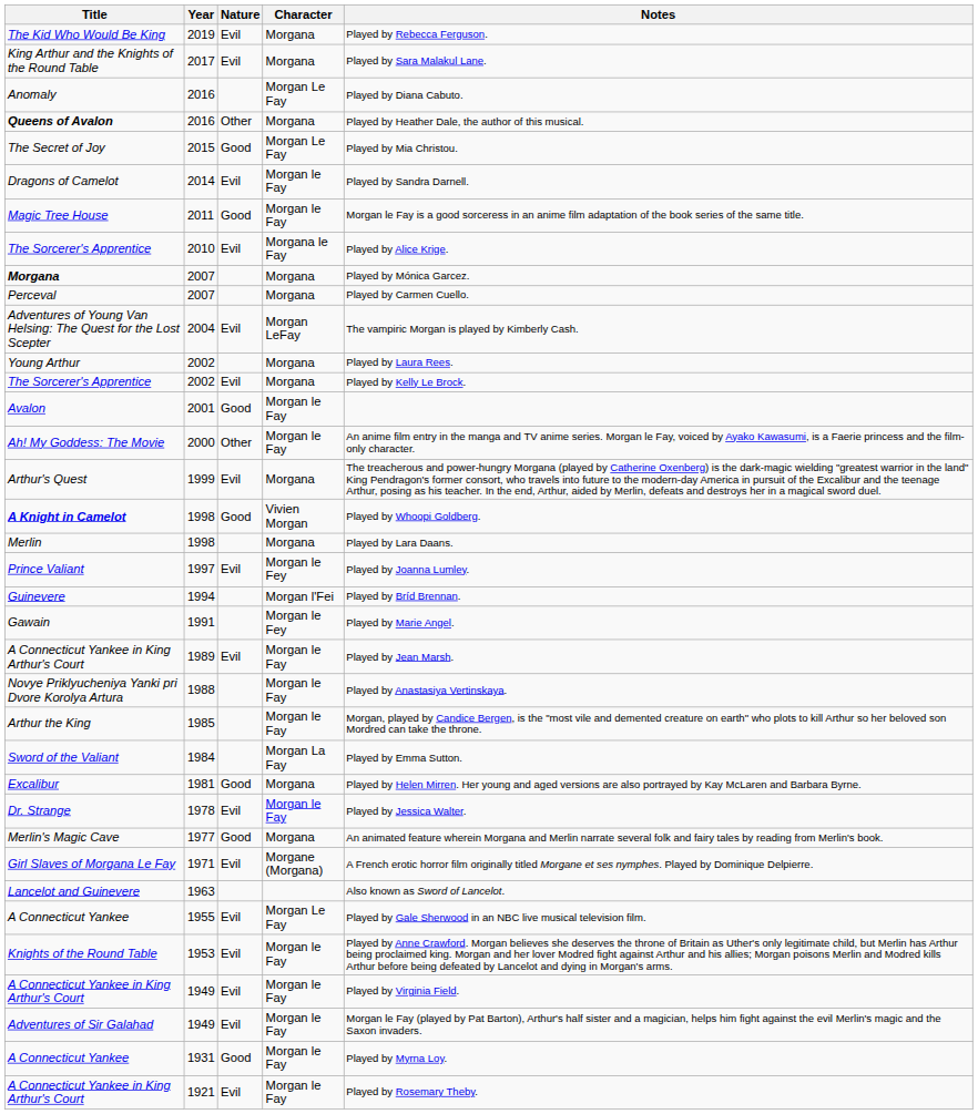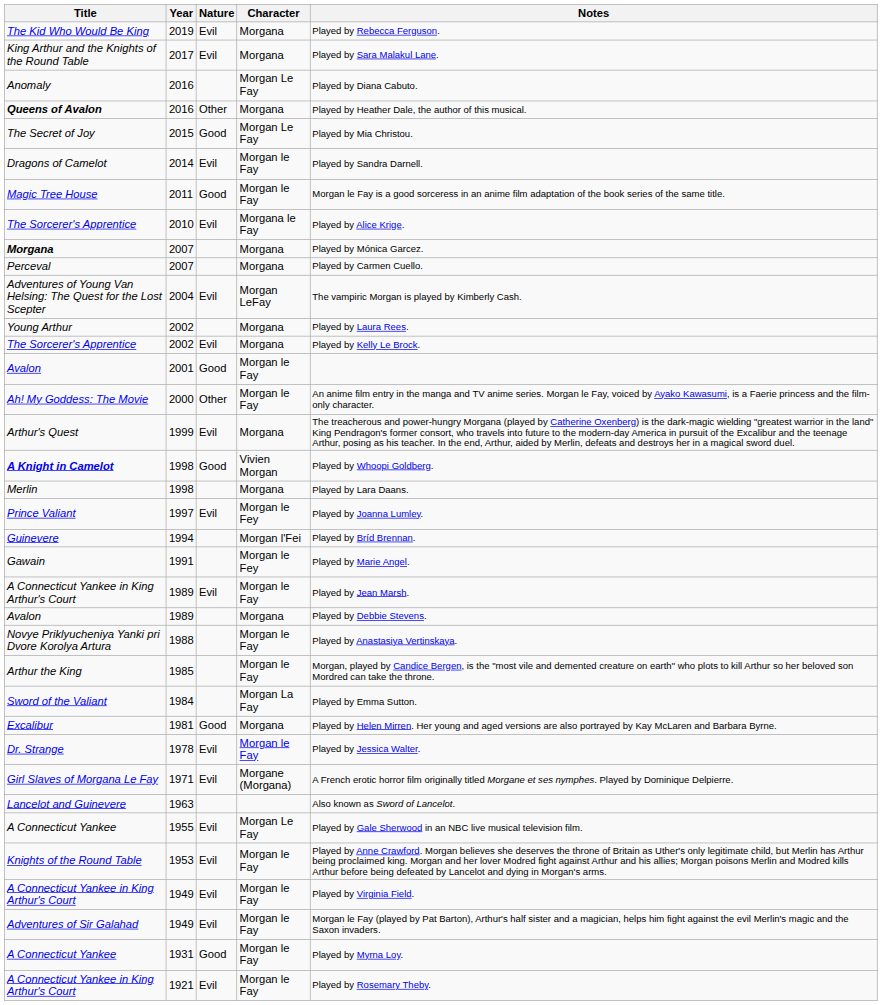 <table class="wikitable sortable">
 <tr>
 <th>Title</th>
 <th>Year</th>
 <th>Nature</th>
 <th>Character</th>
 <th>Notes</th>
 </tr>
 <tr>
 <td><em><a href='#'>The Kid Who Would Be King</a></em></td>
 <td>2019</td>
 <td>Evil</td>
 <td>Morgana</td>
 <td style="font-size: 85%;">Played by <a href='#'>Rebecca Ferguson</a>.</td>
 </tr>
 <tr>
 <td><em>King Arthur and the Knights of the Round Table</em></td>
 <td>2017</td>
 <td>Evil</td>
 <td>Morgana</td>
 <td style="font-size: 85%;">Played by <a href='#'>Sara Malakul Lane</a>.</td>
 </tr>
 <tr>
 <td><em>Anomaly</em></td>
 <td>2016</td>
 <td></td>
 <td>Morgan Le Fay</td>
 <td style="font-size: 85%;">Played by Diana Cabuto.</td>
 </tr>
 <tr>
 <td><strong><em>Queens of Avalon</em></strong></td>
 <td>2016</td>
 <td>Other</td>
 <td>Morgana</td>
 <td style="font-size: 85%;">Played by Heather Dale, the author of this musical.</td>
 </tr>
 <tr>
 <td><em>The Secret of Joy</em></td>
 <td>2015</td>
 <td>Good</td>
 <td>Morgan Le Fay</td>
 <td style="font-size: 85%;">Played by Mia Christou.</td>
 </tr>
 <tr>
 <td><em>Dragons of Camelot</em></td>
 <td>2014</td>
 <td>Evil</td>
 <td>Morgan le Fay</td>
 <td style="font-size: 85%;">Played by Sandra Darnell.</td>
 </tr>
 <tr>
 <td><em><a href='#'>Magic Tree House</a></em></td>
 <td>2011</td>
 <td>Good</td>
 <td>Morgan le Fay</td>
 <td style="font-size: 85%;">Morgan le Fay is a good sorceress in an anime film adaptation of the book series of the same title.</td>
 </tr>
 <tr>
 <td><em><a href='#'>The Sorcerer's Apprentice</a></em></td>
 <td>2010</td>
 <td>Evil</td>
 <td>Morgana le Fay</td>
 <td style="font-size: 85%;">Played by <a href='#'>Alice Krige</a>.</td>
 </tr>
 <tr>
 <td><strong><em>Morgana</em></strong></td>
 <td>2007</td>
 <td></td>
 <td>Morgana</td>
 <td style="font-size: 85%;">Played by Mónica Garcez.</td>
 </tr>
 <tr>
 <td><em>Perceval</em></td>
 <td>2007</td>
 <td></td>
 <td>Morgana</td>
 <td style="font-size: 85%;">Played by Carmen Cuello.</td>
 </tr>
 <tr>
 <td><em>Adventures of Young Van Helsing: The Quest for the Lost Scepter</em></td>
 <td>2004</td>
 <td>Evil</td>
 <td>Morgan LeFay</td>
 <td style="font-size: 85%;">The vampiric Morgan is played by Kimberly Cash.</td>
 </tr>
 <tr>
 <td><em>Young Arthur</em></td>
 <td>2002</td>
 <td></td>
 <td>Morgana</td>
 <td style="font-size: 85%;">Played by <a href='#'>Laura Rees</a>.</td>
 </tr>
 <tr>
 <td><em><a href='#'>The Sorcerer's Apprentice</a></em></td>
 <td>2002</td>
 <td>Evil</td>
 <td>Morgana</td>
 <td style="font-size: 85%;">Played by <a href='#'>Kelly Le Brock</a>.</td>
 </tr>
 <tr>
 <td><em><a href='#'>Avalon</a></em></td>
 <td>2001</td>
 <td>Good</td>
 <td>Morgan le Fay</td>
 <td style="font-size: 85%;"></td>
 </tr>
 <tr>
 <td><em><a href='#'>Ah! My Goddess: The Movie</a></em></td>
 <td>2000</td>
 <td>Other</td>
 <td>Morgan le Fay</td>
 <td style="font-size: 85%;">An anime film entry in the manga and TV anime series. Morgan le Fay, voiced by <a href='#'>Ayako Kawasumi</a>, is a Faerie princess and the film-only character.</td>
 </tr>
 <tr>
 <td><em>Arthur's Quest</em></td>
 <td>1999</td>
 <td>Evil</td>
 <td>Morgana</td>
 <td style="font-size: 85%;">The treacherous and power-hungry Morgana (played by <a href='#'>Catherine Oxenberg</a>) is the dark-magic wielding "greatest warrior in the land" King Pendragon's former consort, who travels into future to the modern-day America in pursuit of the Excalibur and the teenage Arthur, posing as his teacher. In the end, Arthur, aided by Merlin, defeats and destroys her in a magical sword duel.</td>
 </tr>
 <tr>
 <td><strong><em><a href='#'>A Knight in Camelot</a></em></strong></td>
 <td>1998</td>
 <td>Good</td>
 <td>Vivien Morgan</td>
 <td style="font-size: 85%;">Played by <a href='#'>Whoopi Goldberg</a>.</td>
 </tr>
 <tr>
 <td><em>Merlin</em></td>
 <td>1998</td>
 <td></td>
 <td>Morgana</td>
 <td style="font-size: 85%;">Played by Lara Daans.</td>
 </tr>
 <tr>
 <td><em><a href='#'>Prince Valiant</a></em></td>
 <td>1997</td>
 <td>Evil</td>
 <td>Morgan le Fey</td>
 <td style="font-size: 85%;">Played by <a href='#'>Joanna Lumley</a>.</td>
 </tr>
 <tr>
 <td><em><a href='#'>Guinevere</a></em></td>
 <td>1994</td>
 <td></td>
 <td>Morgan l'Fei</td>
 <td style="font-size: 85%;">Played by <a href='#'>Bríd Brennan</a>.</td>
 </tr>
 <tr>
 <td><em>Gawain</em></td>
 <td>1991</td>
 <td></td>
 <td>Morgan le Fey</td>
 <td style="font-size: 85%;">Played by <a href='#'>Marie Angel</a>.</td>
 </tr>
 <tr>
 <td><em>A Connecticut Yankee in King Arthur's Court</em></td>
 <td>1989</td>
 <td>Evil</td>
 <td>Morgan le Fay</td>
 <td style="font-size: 85%;">Played by <a href='#'>Jean Marsh</a>.</td>
 </tr>
 <tr>
+<td><em>Avalon</em></td>
+<td>1989</td>
+<td></td>
+<td>Morgana</td>
+<td style="font-size: 85%;">Played by <a href='#'>Debbie Stevens</a>.</td>
+</tr>
+<tr>
 <td><em>Novye Priklyucheniya Yanki pri Dvore Korolya Artura</em></td>
 <td>1988</td>
 <td></td>
 <td>Morgan le Fay</td>
 <td style="font-size: 85%;">Played by <a href='#'>Anastasiya Vertinskaya</a>.</td>
 </tr>
 <tr>
 <td><em>Arthur the King</em></td>
 <td>1985</td>
 <td></td>
 <td>Morgan le Fay</td>
 <td style="font-size: 85%;">Morgan, played by <a href='#'>Candice Bergen</a>, is the "most vile and demented creature on earth" who plots to kill Arthur so her beloved son Mordred can take the throne.</td>
 </tr>
 <tr>
 <td><em><a href='#'>Sword of the Valiant</a></em></td>
 <td>1984</td>
 <td></td>
 <td>Morgan La Fay</td>
 <td style="font-size: 85%;">Played by Emma Sutton.</td>
 </tr>
 <tr>
 <td><em><a href='#'>Excalibur</a></em></td>
 <td>1981</td>
 <td>Good</td>
 <td>Morgana</td>
 <td style="font-size: 85%;">Played by <a href='#'>Helen Mirren</a>. Her young and aged versions are also portrayed by Kay McLaren and Barbara Byrne.</td>
 </tr>
 <tr>
 <td><em><a href='#'>Dr. Strange</a></em></td>
 <td>1978</td>
 <td>Evil</td>
 <td><a href='#'>Morgan le Fay</a></td>
 <td style="font-size: 85%;">Played by <a href='#'>Jessica Walter</a>.</td>
-</tr>
-<tr>
-<td><em>Merlin's Magic Cave</em></td>
-<td>1977</td>
-<td>Good</td>
-<td>Morgana</td>
-<td style="font-size: 85%;">An animated feature wherein Morgana and Merlin narrate several folk and fairy tales by reading from Merlin's book.</td>
 </tr>
 <tr>
 <td><em><a href='#'>Girl Slaves of Morgana Le Fay</a></em></td>
 <td>1971</td>
 <td>Evil</td>
 <td>Morgane (Morgana)</td>
 <td style="font-size: 85%;">A French erotic horror film originally titled <em>Morgane et ses nymphes</em>. Played by Dominique Delpierre.</td>
 </tr>
 <tr>
 <td><em><a href='#'>Lancelot and Guinevere</a></em></td>
 <td>1963</td>
 <td></td>
 <td></td>
 <td style="font-size: 85%;">Also known as <em>Sword of Lancelot</em>.</td>
 </tr>
 <tr>
 <td><em>A Connecticut Yankee</em></td>
 <td>1955</td>
 <td>Evil</td>
 <td>Morgan Le Fay</td>
 <td style="font-size: 85%;">Played by <a href='#'>Gale Sherwood</a> in an NBC live musical television film.</td>
 </tr>
 <tr>
 <td><em><a href='#'>Knights of the Round Table</a></em></td>
 <td>1953</td>
 <td>Evil</td>
 <td>Morgan le Fay</td>
 <td style="font-size: 85%;">Played by <a href='#'>Anne Crawford</a>. Morgan believes she deserves the throne of Britain as Uther's only legitimate child, but Merlin has Arthur being proclaimed king. Morgan and her lover Modred fight against Arthur and his allies; Morgan poisons Merlin and Modred kills Arthur before being defeated by Lancelot and dying in Morgan's arms.</td>
 </tr>
 <tr>
 <td><em><a href='#'>A Connecticut Yankee in King Arthur's Court</a></em></td>
 <td>1949</td>
 <td>Evil</td>
 <td>Morgan le Fay</td>
 <td style="font-size: 85%;">Played by <a href='#'>Virginia Field</a>.</td>
 </tr>
 <tr>
 <td><em><a href='#'>Adventures of Sir Galahad</a></em></td>
 <td>1949</td>
 <td>Evil</td>
 <td>Morgan le Fay</td>
 <td style="font-size: 85%;">Morgan le Fay (played by Pat Barton), Arthur's half sister and a magician, helps him fight against the evil Merlin's magic and the Saxon invaders.</td>
 </tr>
 <tr>
 <td><em><a href='#'>A Connecticut Yankee</a></em></td>
 <td>1931</td>
 <td>Good</td>
 <td>Morgan le Fay</td>
 <td style="font-size: 85%;">Played by <a href='#'>Myrna Loy</a>.</td>
 </tr>
 <tr>
 <td><em><a href='#'>A Connecticut Yankee in King Arthur's Court</a></em></td>
 <td>1921</td>
 <td>Evil</td>
 <td>Morgan le Fay</td>
 <td style="font-size: 85%;">Played by <a href='#'>Rosemary Theby</a>.</td>
 </tr>
 </table>
